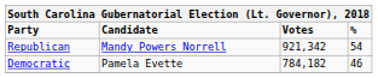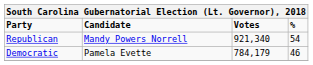 <table class="wikitable">
 <tr>
 <th colspan="4">South Carolina Gubernatorial Election (Lt. Governor), 2018</th>
 </tr>
 <tr>
 <td><strong>Party</strong></td>
 <td><strong>Candidate</strong></td>
 <td><strong>Votes</strong></td>
 <td><strong>%</strong></td>
 </tr>
 <tr>
 <td><a href='#'>Republican</a></td>
 <td><a href='#'>Mandy Powers Norrell</a></td>
-<td>921,342</td>
+<td>921,340</td>
 <td>54</td>
 </tr>
 <tr>
 <td><a href='#'>Democratic</a></td>
 <td>Pamela Evette</td>
-<td>784,182</td>
+<td>784,179</td>
 <td>46</td>
 </tr>
 <tr>
 </tr>
 </table>
